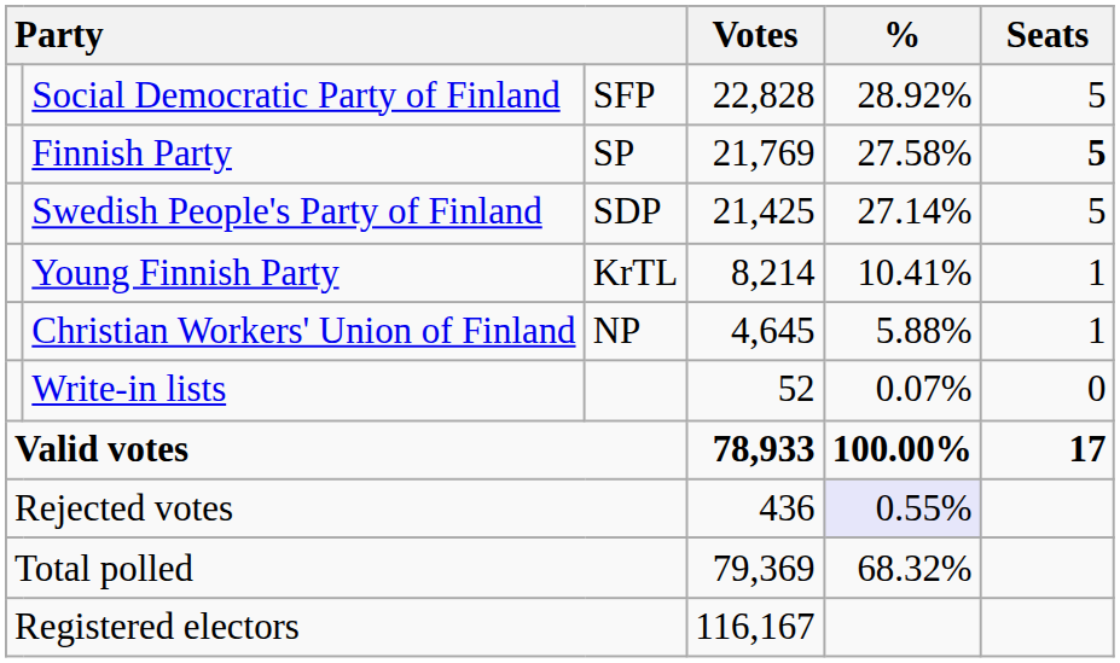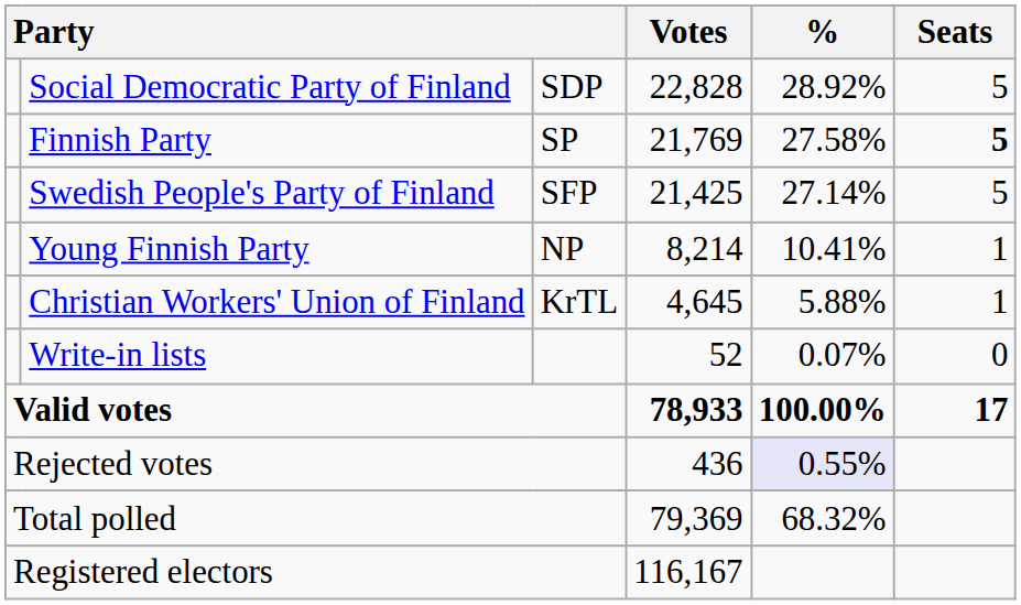 <table class="wikitable" border="1" style="text-align:right;">
 <tr>
 <th style="text-align:left;" colspan=3>Party</th>
 <th align=center width="50">Votes</th>
 <th align=center width="50">%</th>
 <th align=center width="50">Seats</th>
 </tr>
 <tr>
 <td></td>
 <td align=left style="white-space: nowrap;"><a href='#'>Social Democratic Party of Finland</a></td>
-<td align=left>SFP</td>
+<td align=left>SDP</td>
 <td>22,828</td>
 <td>28.92%</td>
 <td>5</td>
 </tr>
 <tr>
 <td></td>
 <td align=left><a href='#'>Finnish Party</a></td>
 <td align=left>SP</td>
 <td>21,769</td>
 <td>27.58%</td>
 <td><strong>5</strong></td>
 </tr>
 <tr>
 <td></td>
 <td align=left><a href='#'>Swedish People's Party of Finland</a></td>
-<td align=left>SDP</td>
+<td align=left>SFP</td>
 <td>21,425</td>
 <td>27.14%</td>
 <td>5</td>
 </tr>
 <tr>
 <td></td>
 <td align=left><a href='#'>Young Finnish Party</a></td>
-<td align=left>KrTL</td>
+<td align=left>NP</td>
 <td>8,214</td>
 <td>10.41%</td>
 <td>1</td>
 </tr>
 <tr>
 <td></td>
 <td align=left><a href='#'>Christian Workers' Union of Finland</a></td>
-<td align=left>NP</td>
+<td align=left>KrTL</td>
 <td>4,645</td>
 <td>5.88%</td>
 <td>1</td>
 </tr>
 <tr>
 <td></td>
 <td align=left><a href='#'>Write-in lists</a></td>
 <td align=left></td>
 <td>52</td>
 <td>0.07%</td>
 <td>0</td>
 </tr>
 <tr style="font-weight:bold">
 <td align=left colspan=3>Valid votes</td>
 <td>78,933</td>
 <td>100.00%</td>
 <td>17</td>
 </tr>
 <tr>
 <td align=left colspan=3>Rejected votes</td>
 <td>436</td>
 <td style="background: lavender;">0.55%</td>
 <td></td>
 </tr>
 <tr>
 <td align=left colspan=3>Total polled</td>
 <td>79,369</td>
 <td>68.32%</td>
 <td></td>
 </tr>
 <tr>
 <td align=left colspan=3>Registered electors</td>
 <td>116,167</td>
 <td></td>
 <td></td>
 </tr>
 </table>
